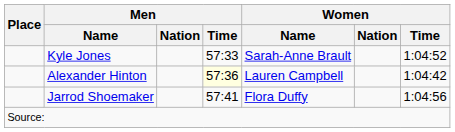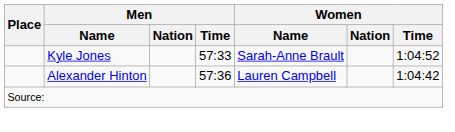 <table class="wikitable">
 <tr>
 <th rowspan="2">Place</th>
 <th colspan="3">Men</th>
 <th colspan="3">Women</th>
 </tr>
 <tr>
 <th>Name</th>
 <th>Nation</th>
 <th>Time</th>
 <th>Name</th>
 <th>Nation</th>
 <th>Time</th>
 </tr>
 <tr>
 <td align="center"></td>
 <td><a href='#'>Kyle Jones</a></td>
 <td></td>
 <td>57:33</td>
 <td><a href='#'>Sarah-Anne Brault</a></td>
 <td></td>
 <td>1:04:52</td>
 </tr>
 <tr>
 <td align="center"></td>
 <td><a href='#'>Alexander Hinton</a></td>
 <td></td>
-<td style="background: lightyellow;">57:36</td>
+<td>57:36</td>
 <td><a href='#'>Lauren Campbell</a></td>
 <td></td>
 <td>1:04:42</td>
 </tr>
 <tr>
-<td align="center"></td>
-<td><a href='#'>Jarrod Shoemaker</a></td>
-<td></td>
-<td>57:41</td>
-<td><a href='#'>Flora Duffy</a></td>
-<td></td>
-<td>1:04:56</td>
-</tr>
-<tr>
 <td colspan="7"><small>Source:</small></td>
 </tr>
 </table>
